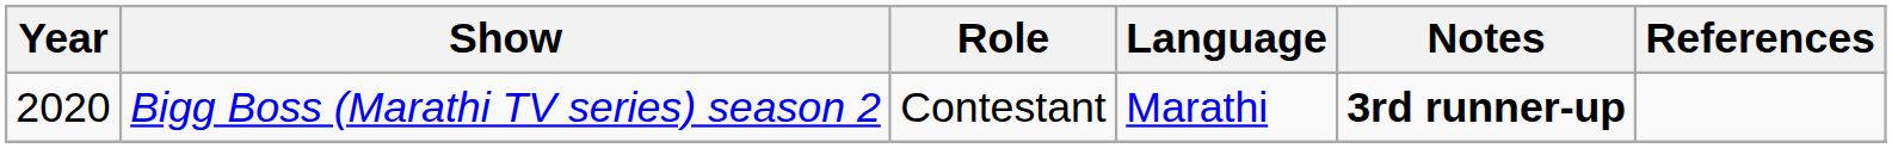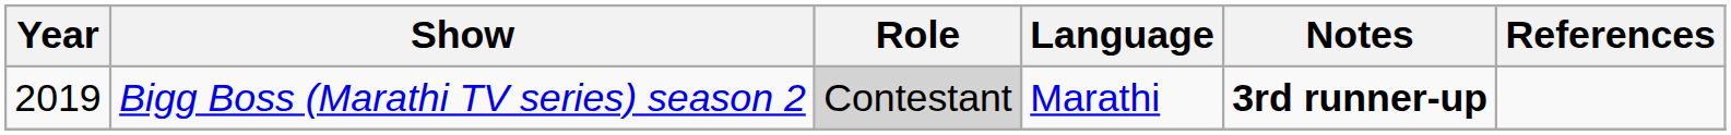 <table class = "wikitable sortable">
 <tr>
 <th>Year</th>
 <th>Show</th>
 <th>Role</th>
 <th>Language</th>
 <th>Notes</th>
 <th>References</th>
 </tr>
 <tr>
-<td>2020</td>
+<td>2019</td>
 <td><em><a href='#'>Bigg Boss (Marathi TV series) season 2</a></em></td>
-<td>Contestant</td>
+<td style="background: lightgrey;">Contestant</td>
 <td><a href='#'> Marathi</a></td>
 <td><strong>3rd runner-up</strong></td>
 <td></td>
 </tr>
 <tr>
 </tr>
 </table>
